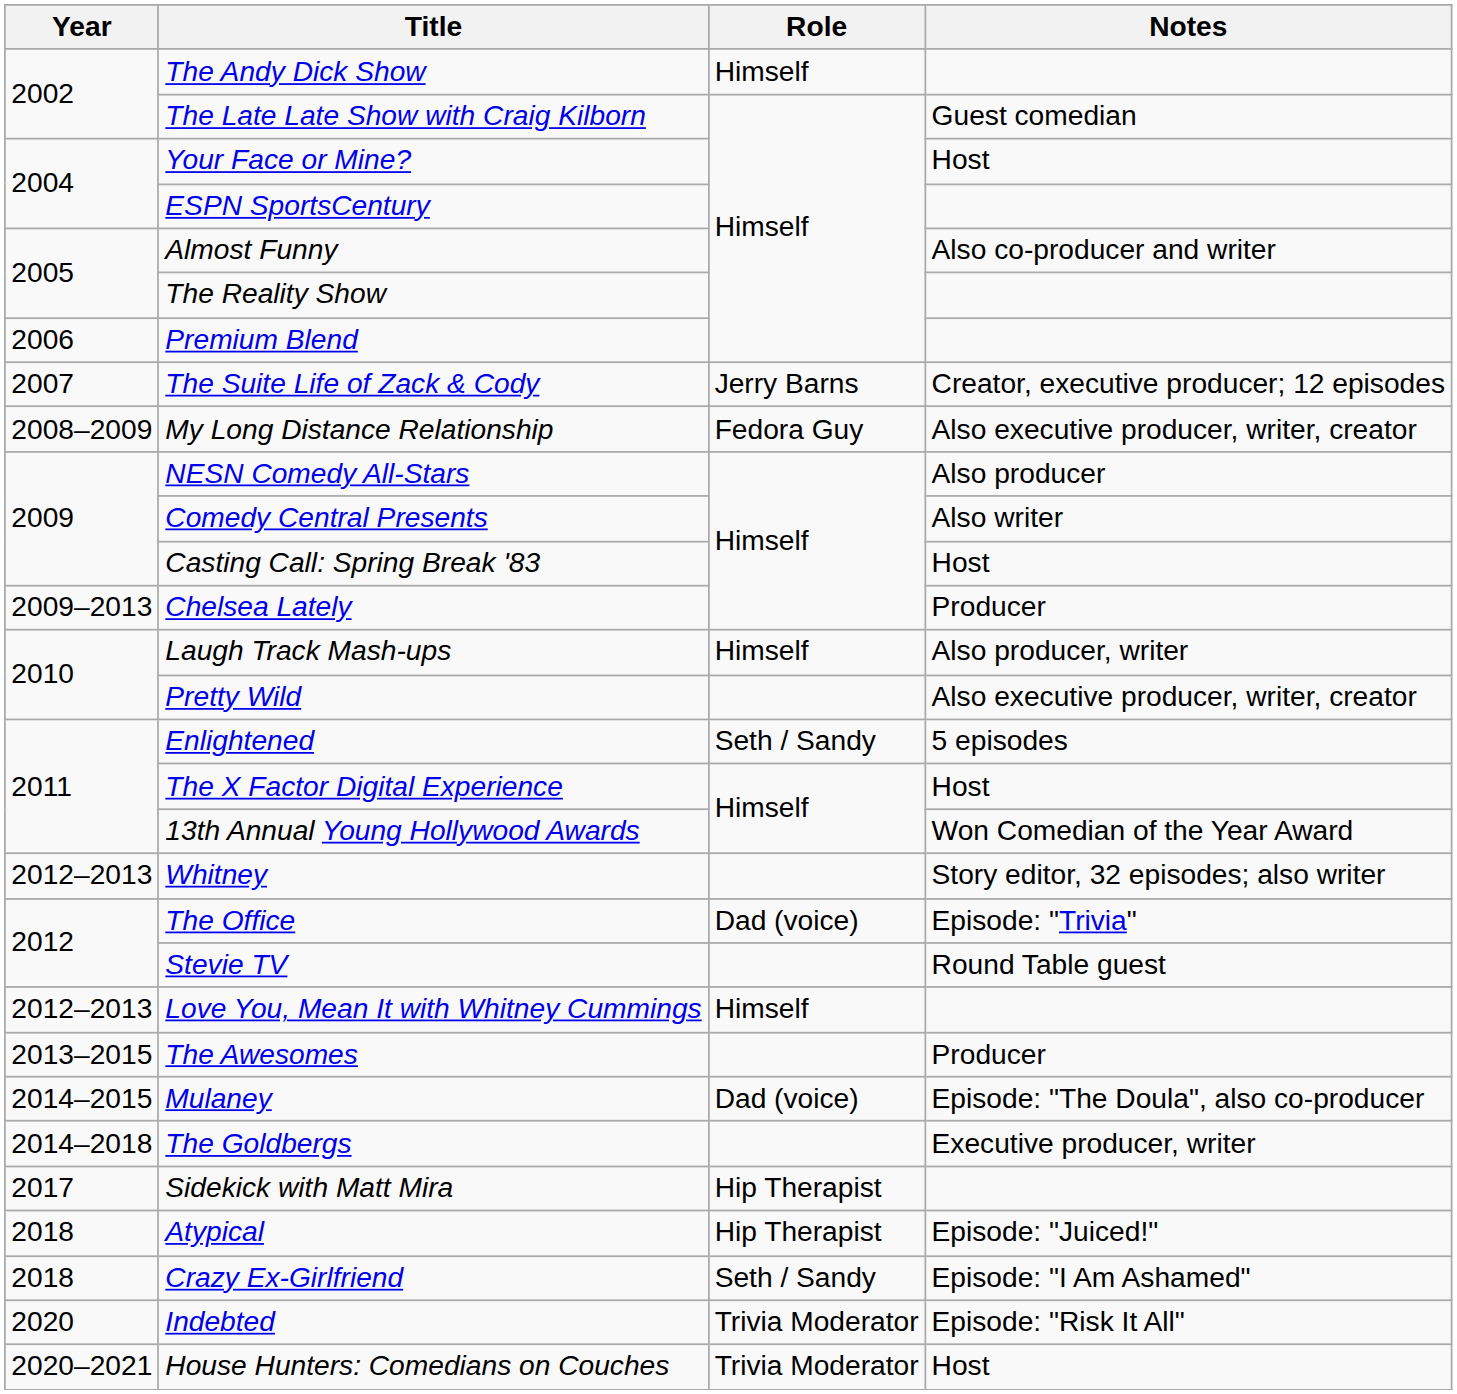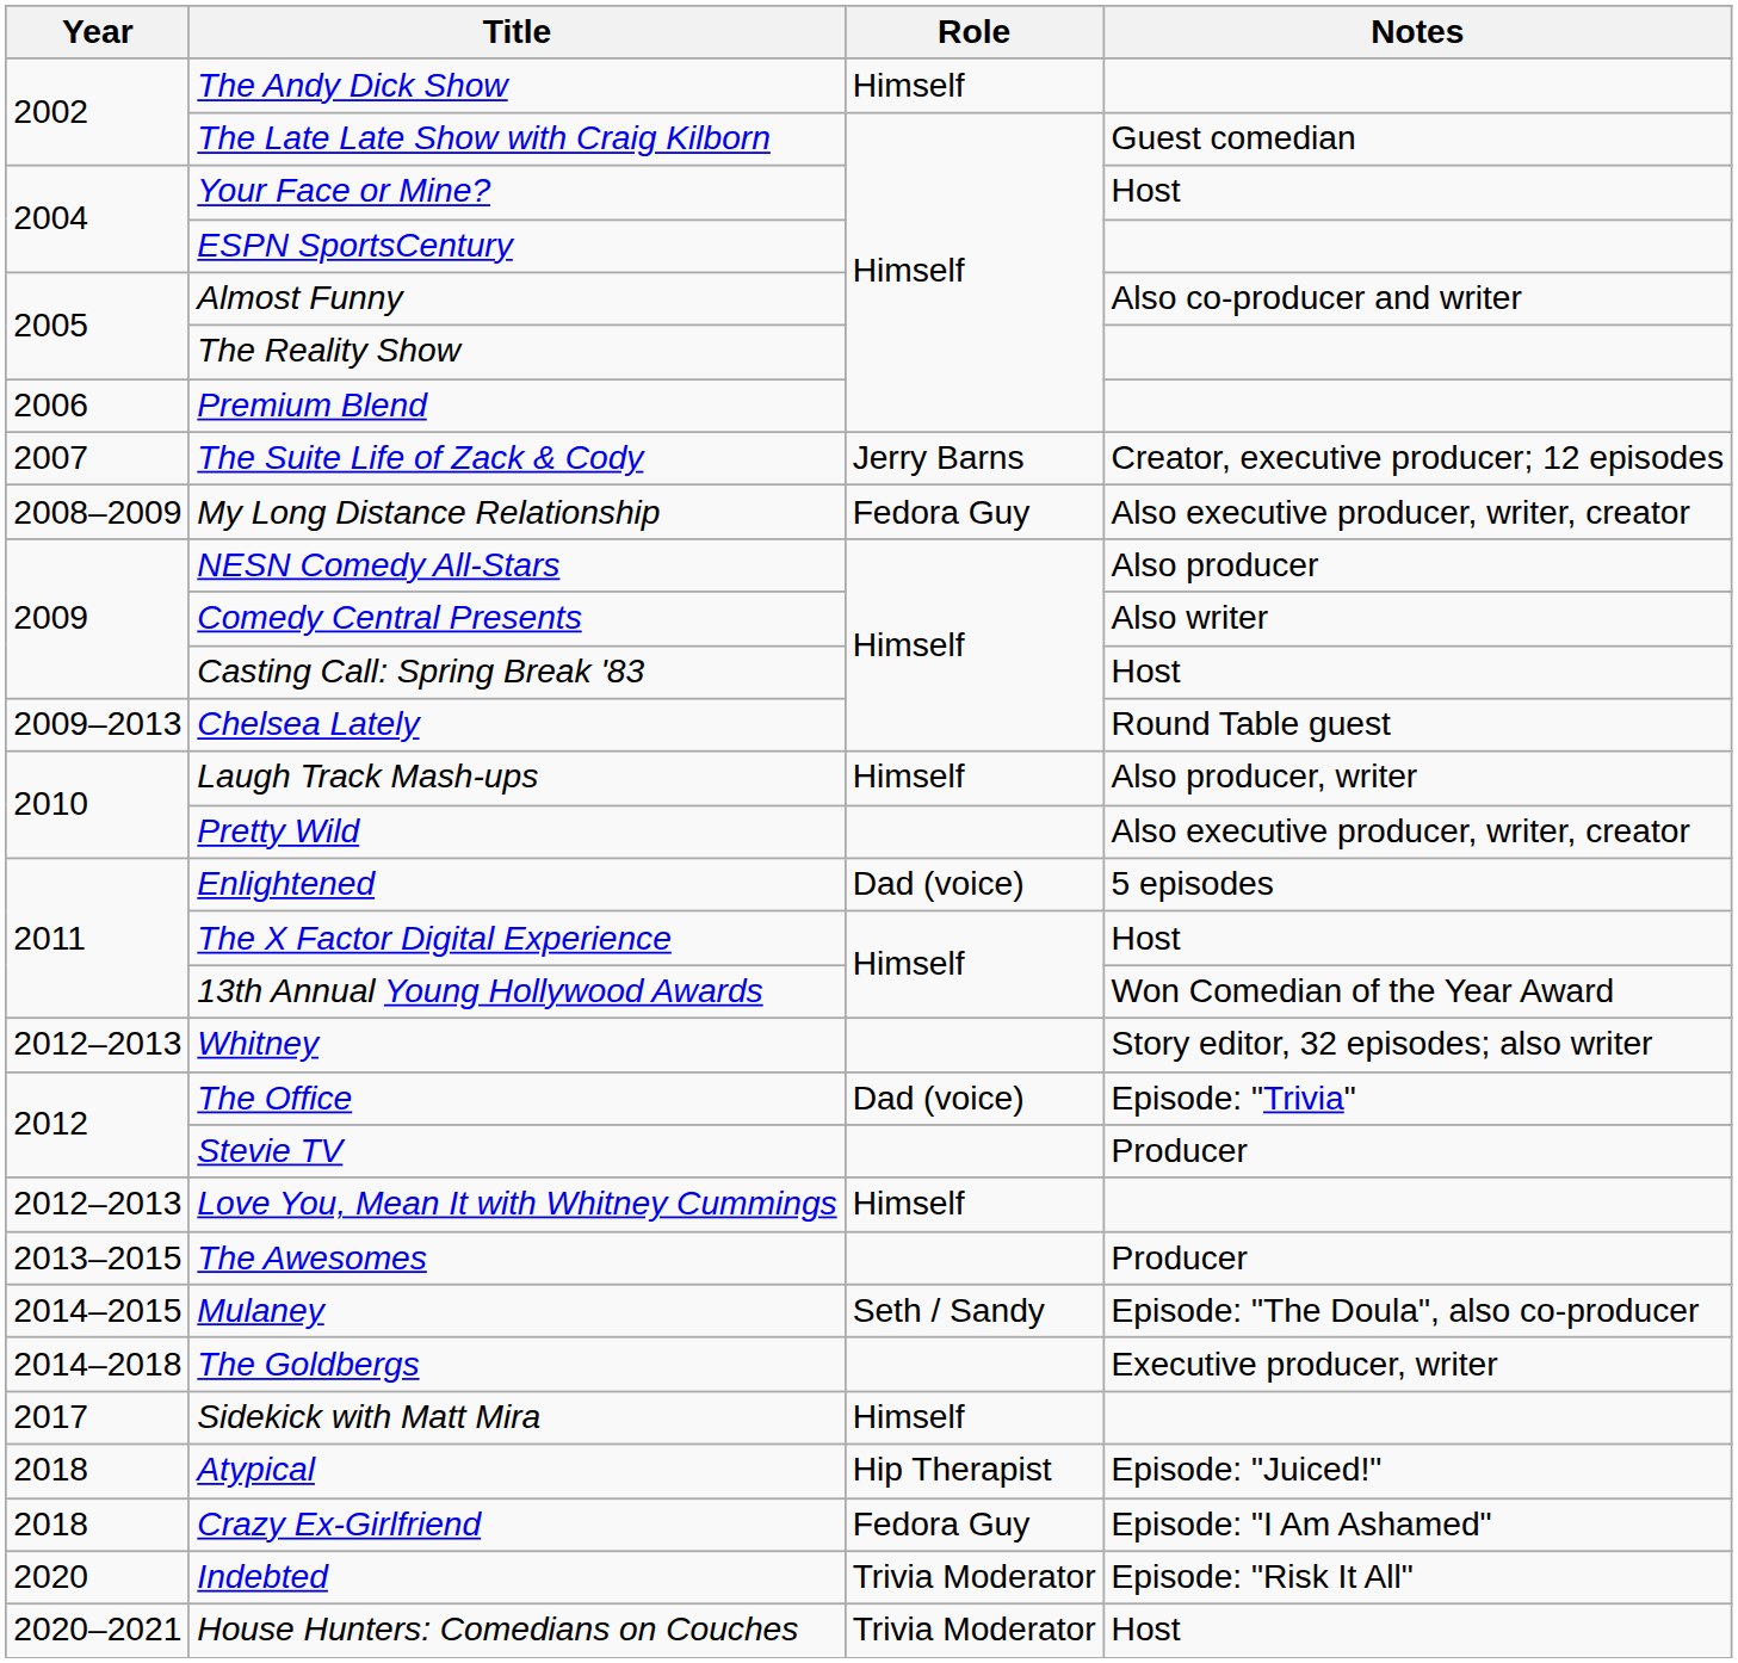 <table class="wikitable sortable">
 <tr>
 <th>Year</th>
 <th>Title</th>
 <th>Role</th>
 <th class="unsortable">Notes</th>
 </tr>
 <tr>
 <td rowspan="2">2002</td>
 <td><em><a href='#'>The Andy Dick Show</a></em></td>
 <td>Himself</td>
 <td></td>
 </tr>
 <tr>
 <td><em><a href='#'>The Late Late Show with Craig Kilborn</a></em></td>
 <td rowspan="6">Himself</td>
 <td>Guest comedian</td>
 </tr>
 <tr>
 <td rowspan="2">2004</td>
 <td><em><a href='#'>Your Face or Mine?</a></em></td>
 <td>Host</td>
 </tr>
 <tr>
 <td><em><a href='#'>ESPN SportsCentury</a></em></td>
 <td></td>
 </tr>
 <tr>
 <td rowspan="2">2005</td>
 <td><em>Almost Funny</em></td>
 <td>Also co-producer and writer</td>
 </tr>
 <tr>
 <td><em>The Reality Show</em></td>
 <td></td>
 </tr>
 <tr>
 <td>2006</td>
 <td><em><a href='#'>Premium Blend</a></em></td>
 <td></td>
 </tr>
 <tr>
 <td>2007</td>
 <td><em><a href='#'>The Suite Life of Zack & Cody</a></em></td>
 <td>Jerry Barns</td>
 <td>Creator, executive producer; 12 episodes</td>
 </tr>
 <tr>
 <td>2008–2009</td>
 <td><em>My Long Distance Relationship</em></td>
 <td>Fedora Guy</td>
 <td>Also executive producer, writer, creator</td>
 </tr>
 <tr>
 <td rowspan="3">2009</td>
 <td><em><a href='#'>NESN Comedy All-Stars</a></em></td>
 <td rowspan="4">Himself</td>
 <td>Also producer</td>
 </tr>
 <tr>
 <td><em><a href='#'>Comedy Central Presents</a></em></td>
 <td>Also writer</td>
 </tr>
 <tr>
 <td><em>Casting Call: Spring Break '83</em></td>
 <td>Host</td>
 </tr>
 <tr>
 <td>2009–2013</td>
 <td><em><a href='#'>Chelsea Lately</a></em></td>
-<td>Producer</td>
+<td>Round Table guest</td>
 </tr>
 <tr>
 <td rowspan="2">2010</td>
 <td><em>Laugh Track Mash-ups</em></td>
 <td>Himself</td>
 <td>Also producer, writer</td>
 </tr>
 <tr>
 <td><em><a href='#'>Pretty Wild</a></em></td>
 <td></td>
 <td>Also executive producer, writer, creator</td>
 </tr>
 <tr>
 <td rowspan="3">2011</td>
 <td><em><a href='#'>Enlightened</a></em></td>
-<td>Seth / Sandy</td>
+<td>Dad (voice)</td>
 <td>5 episodes</td>
 </tr>
 <tr>
 <td><em><a href='#'>The X Factor Digital Experience</a></em></td>
 <td rowspan="2">Himself</td>
 <td>Host</td>
 </tr>
 <tr>
 <td><em>13th Annual <a href='#'>Young Hollywood Awards</a></em></td>
 <td>Won  Comedian of the Year Award</td>
 </tr>
 <tr>
 <td>2012–2013</td>
 <td><em><a href='#'>Whitney</a></em></td>
 <td></td>
 <td>Story editor, 32 episodes; also writer</td>
 </tr>
 <tr>
 <td rowspan="2">2012</td>
 <td><em><a href='#'>The Office</a></em></td>
 <td>Dad (voice)</td>
 <td>Episode: "<a href='#'>Trivia</a>"</td>
 </tr>
 <tr>
 <td><em><a href='#'>Stevie TV</a></em></td>
 <td></td>
-<td>Round Table guest</td>
+<td>Producer</td>
 </tr>
 <tr>
 <td>2012–2013</td>
 <td><em><a href='#'>Love You, Mean It with Whitney Cummings</a></em></td>
 <td>Himself</td>
 <td></td>
 </tr>
 <tr>
 <td>2013–2015</td>
 <td><em><a href='#'>The Awesomes</a></em></td>
 <td></td>
 <td>Producer</td>
 </tr>
 <tr>
 <td>2014–2015</td>
 <td><em><a href='#'>Mulaney</a></em></td>
-<td>Dad (voice)</td>
+<td>Seth / Sandy</td>
 <td>Episode: "The Doula", also co-producer</td>
 </tr>
 <tr>
 <td>2014–2018</td>
 <td><a href='#'><em>The Goldbergs</em></a></td>
 <td></td>
 <td>Executive producer, writer</td>
 </tr>
 <tr>
 <td>2017</td>
 <td><em>Sidekick with Matt Mira</em></td>
-<td>Hip Therapist</td>
+<td>Himself</td>
 <td></td>
 </tr>
 <tr>
 <td>2018</td>
 <td><em><a href='#'>Atypical</a></em></td>
 <td>Hip Therapist</td>
 <td>Episode: "Juiced!"</td>
 </tr>
 <tr>
 <td>2018</td>
 <td><em><a href='#'>Crazy Ex-Girlfriend</a></em></td>
-<td>Seth / Sandy</td>
+<td>Fedora Guy</td>
 <td>Episode: "I Am Ashamed"</td>
 </tr>
 <tr>
 <td>2020</td>
 <td><em><a href='#'>Indebted</a></em></td>
 <td>Trivia Moderator</td>
 <td>Episode: "Risk It All"</td>
 </tr>
 <tr>
 <td>2020–2021</td>
 <td><em>House Hunters: Comedians on Couches</em></td>
 <td>Trivia Moderator</td>
 <td>Host</td>
 </tr>
 <tr>
 </tr>
 </table>
